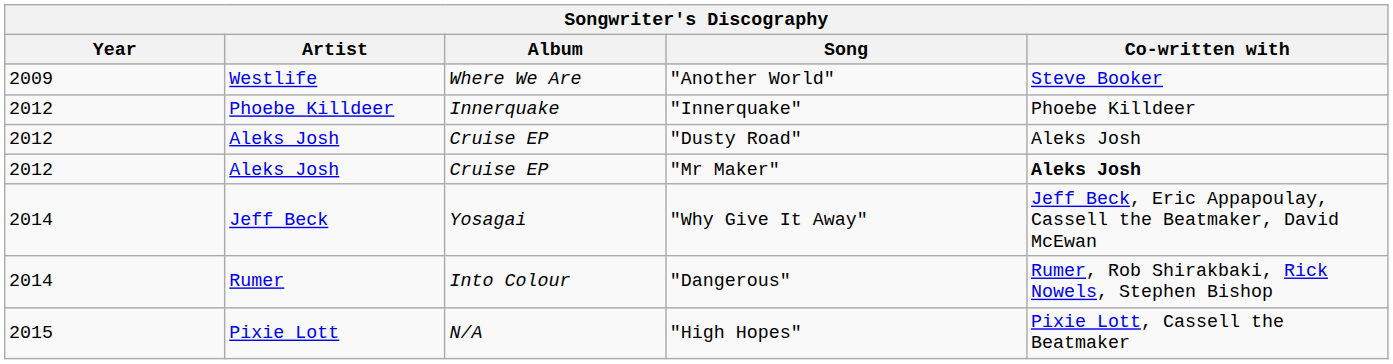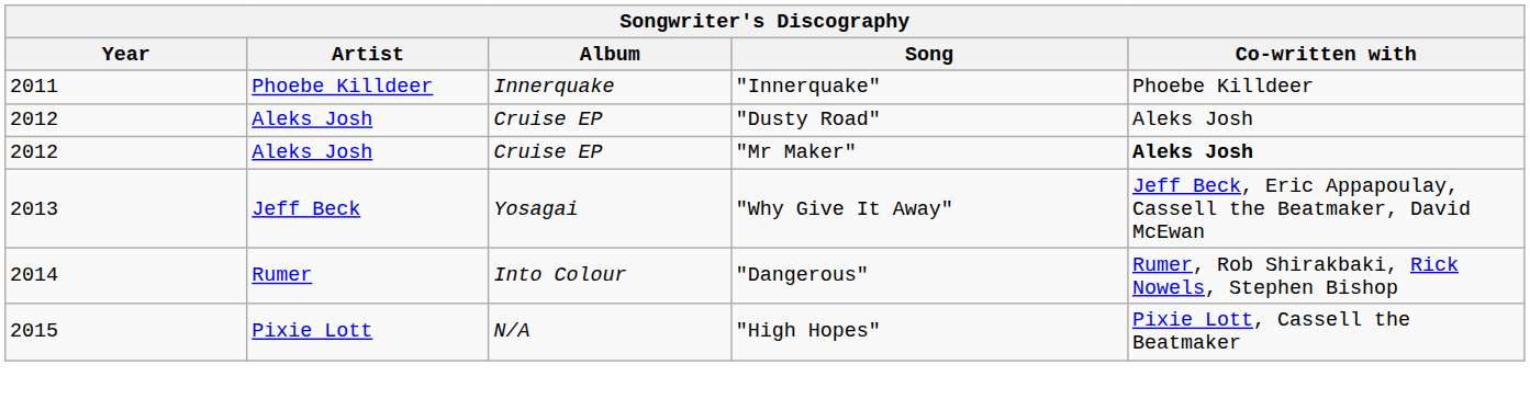 <table class="wikitable">
 <tr>
 <th colspan="5">Songwriter's Discography</th>
 </tr>
 <tr style="background:#ccc;">
 <th style="width:150px;">Year</th>
 <th style="width:150px;">Artist</th>
 <th style="width:150px;">Album</th>
 <th style="width:250px;">Song</th>
 <th style="width:250px;">Co-written with</th>
 </tr>
 <tr>
-<td rowspan="1">2009</td>
-<td rowspan="1"><a href='#'>Westlife</a></td>
-<td rowspan="1"><em>Where We Are</em></td>
-<td>"Another World"</td>
-<td><a href='#'>Steve Booker</a></td>
-</tr>
-<tr>
-<td rowspan="1">2012</td>
+<td rowspan="1">2011</td>
 <td rowspan="1"><a href='#'>Phoebe Killdeer</a></td>
 <td rowspan="1"><em>Innerquake</em></td>
 <td>"Innerquake"</td>
 <td>Phoebe Killdeer</td>
 </tr>
 <tr>
 <td rowspan="1">2012</td>
 <td rowspan="1"><a href='#'>Aleks Josh</a></td>
 <td rowspan="1"><em>Cruise EP</em></td>
 <td>"Dusty Road"</td>
 <td>Aleks Josh</td>
 </tr>
 <tr>
 <td rowspan="1">2012</td>
 <td rowspan="1"><a href='#'>Aleks Josh</a></td>
 <td rowspan="1"><em>Cruise EP</em></td>
 <td>"Mr Maker"</td>
 <td><strong>Aleks Josh</strong></td>
 </tr>
 <tr>
-<td rowspan="1">2014</td>
+<td rowspan="1">2013</td>
 <td rowspan="1"><a href='#'>Jeff Beck</a></td>
 <td rowspan="1"><em>Yosagai</em></td>
 <td>"Why Give It Away"</td>
 <td><a href='#'>Jeff Beck</a>, Eric Appapoulay, Cassell the Beatmaker, David McEwan</td>
 </tr>
 <tr>
 <td rowspan="1">2014</td>
 <td rowspan="1"><a href='#'>Rumer</a></td>
 <td rowspan="1"><em>Into Colour</em></td>
 <td>"Dangerous"</td>
 <td><a href='#'>Rumer</a>, Rob Shirakbaki, <a href='#'>Rick Nowels</a>, Stephen Bishop</td>
 </tr>
 <tr>
 <td rowspan="1">2015</td>
 <td rowspan="1"><a href='#'>Pixie Lott</a></td>
 <td rowspan="1"><em>N/A</em></td>
 <td>"High Hopes"</td>
 <td><a href='#'>Pixie Lott</a>, Cassell the Beatmaker</td>
 </tr>
 </table>
